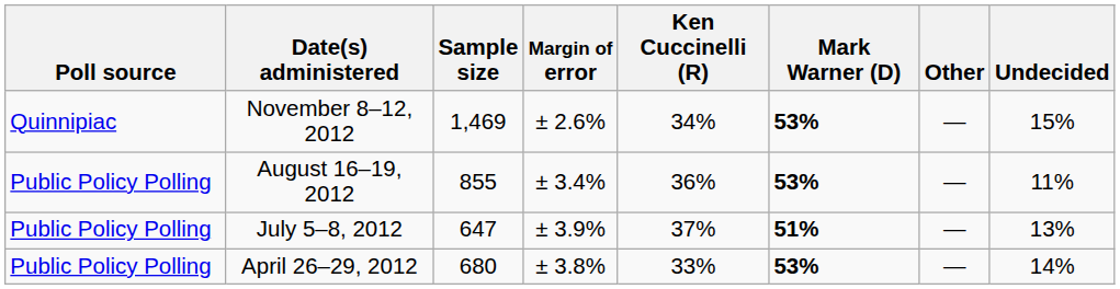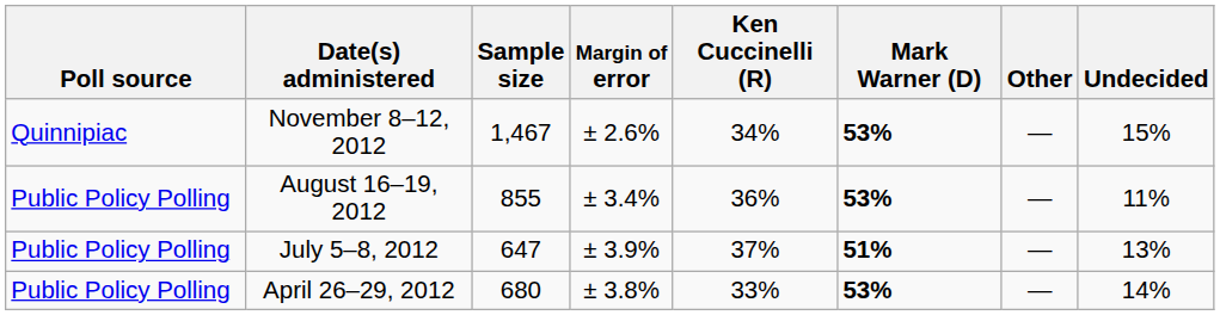 <table class="wikitable">
 <tr valign= bottom>
 <th style="width:150px;">Poll source</th>
 <th style="width:140px;">Date(s)<br>administered</th>
 <th class=small>Sample<br>size</th>
 <th><small>Margin of</small><br>error</th>
 <th style="width:100px;">Ken<br>Cuccinelli (R)</th>
 <th style="width:100px;">Mark<br>Warner (D)</th>
 <th>Other</th>
 <th>Undecided</th>
 </tr>
 <tr>
 <td><a href='#'>Quinnipiac</a></td>
 <td align=center>November 8–12, 2012</td>
-<td align=center>1,469</td>
+<td align=center>1,467</td>
 <td align=center>± 2.6%</td>
 <td align=center>34%</td>
 <td><strong>53%</strong></td>
 <td align=center>—</td>
 <td align=center>15%</td>
 </tr>
 <tr>
 <td><a href='#'>Public Policy Polling</a></td>
 <td align=center>August 16–19, 2012</td>
 <td align=center>855</td>
 <td align=center>± 3.4%</td>
 <td align=center>36%</td>
 <td><strong>53%</strong></td>
 <td align=center>—</td>
 <td align=center>11%</td>
 </tr>
 <tr>
 <td><a href='#'>Public Policy Polling</a></td>
 <td align=center>July 5–8, 2012</td>
 <td align=center>647</td>
 <td align=center>± 3.9%</td>
 <td align=center>37%</td>
 <td><strong>51%</strong></td>
 <td align=center>—</td>
 <td align=center>13%</td>
 </tr>
 <tr>
 <td><a href='#'>Public Policy Polling</a></td>
 <td align=center>April 26–29, 2012</td>
 <td align=center>680</td>
 <td align=center>± 3.8%</td>
 <td align=center>33%</td>
 <td><strong>53%</strong></td>
 <td align=center>—</td>
 <td align=center>14%</td>
 </tr>
 </table>
